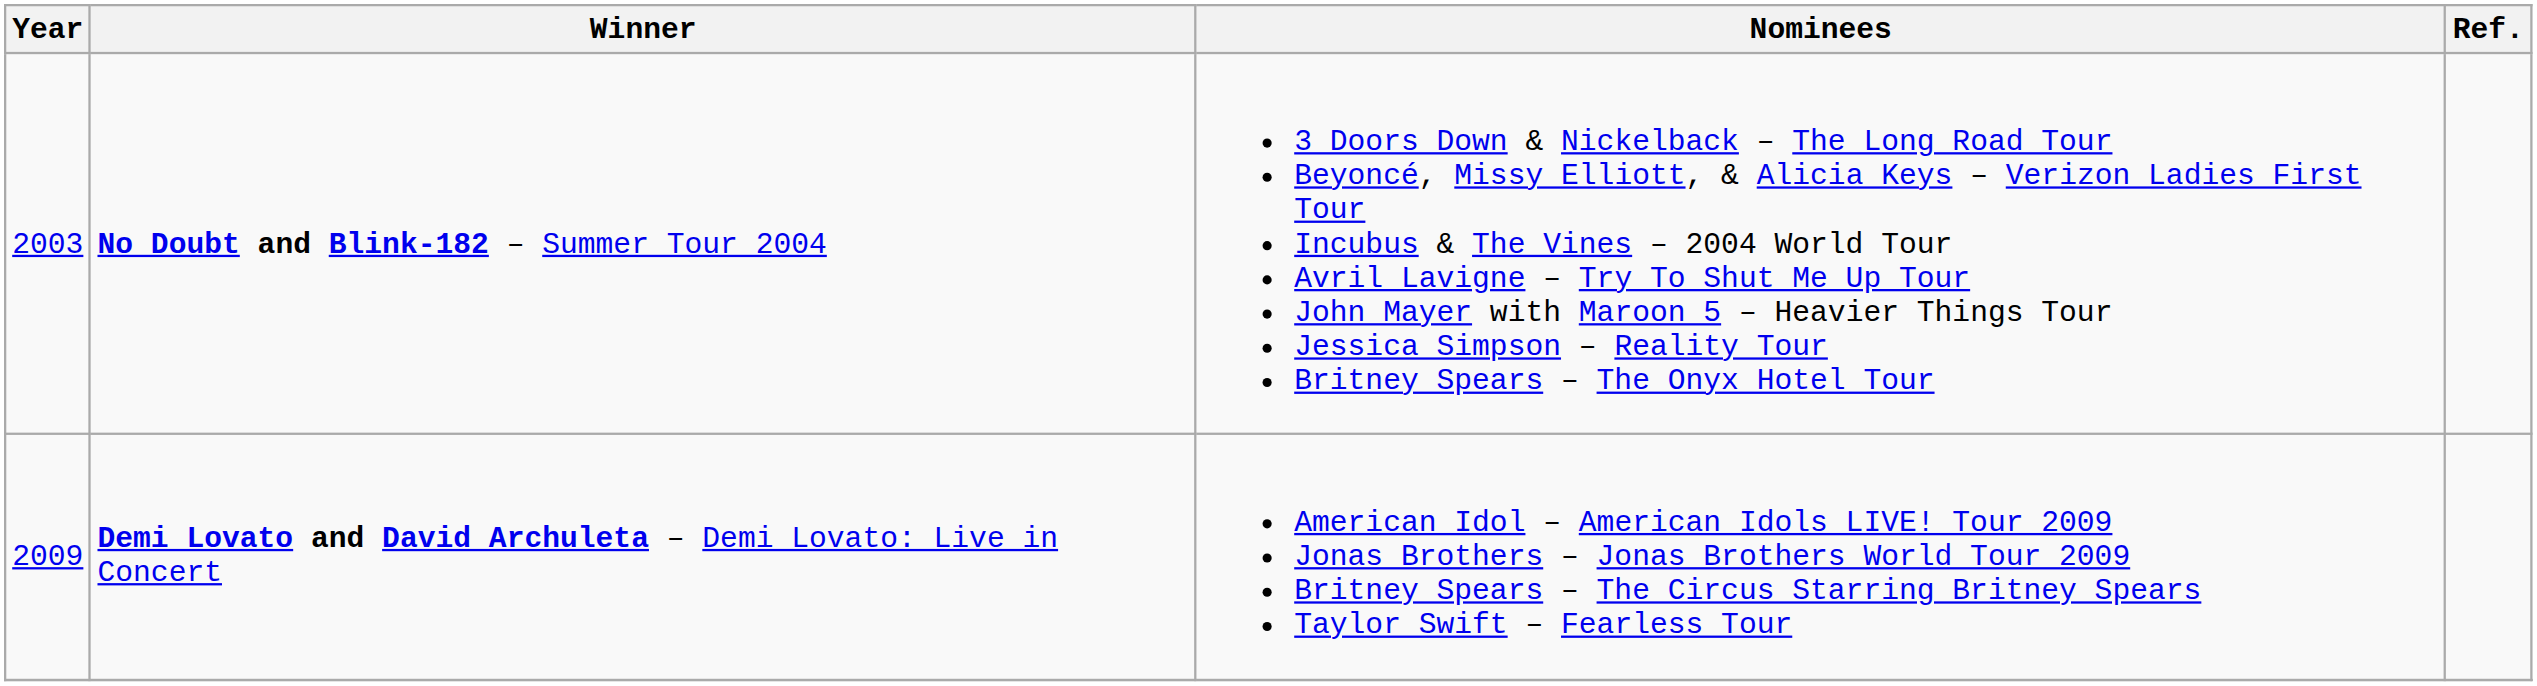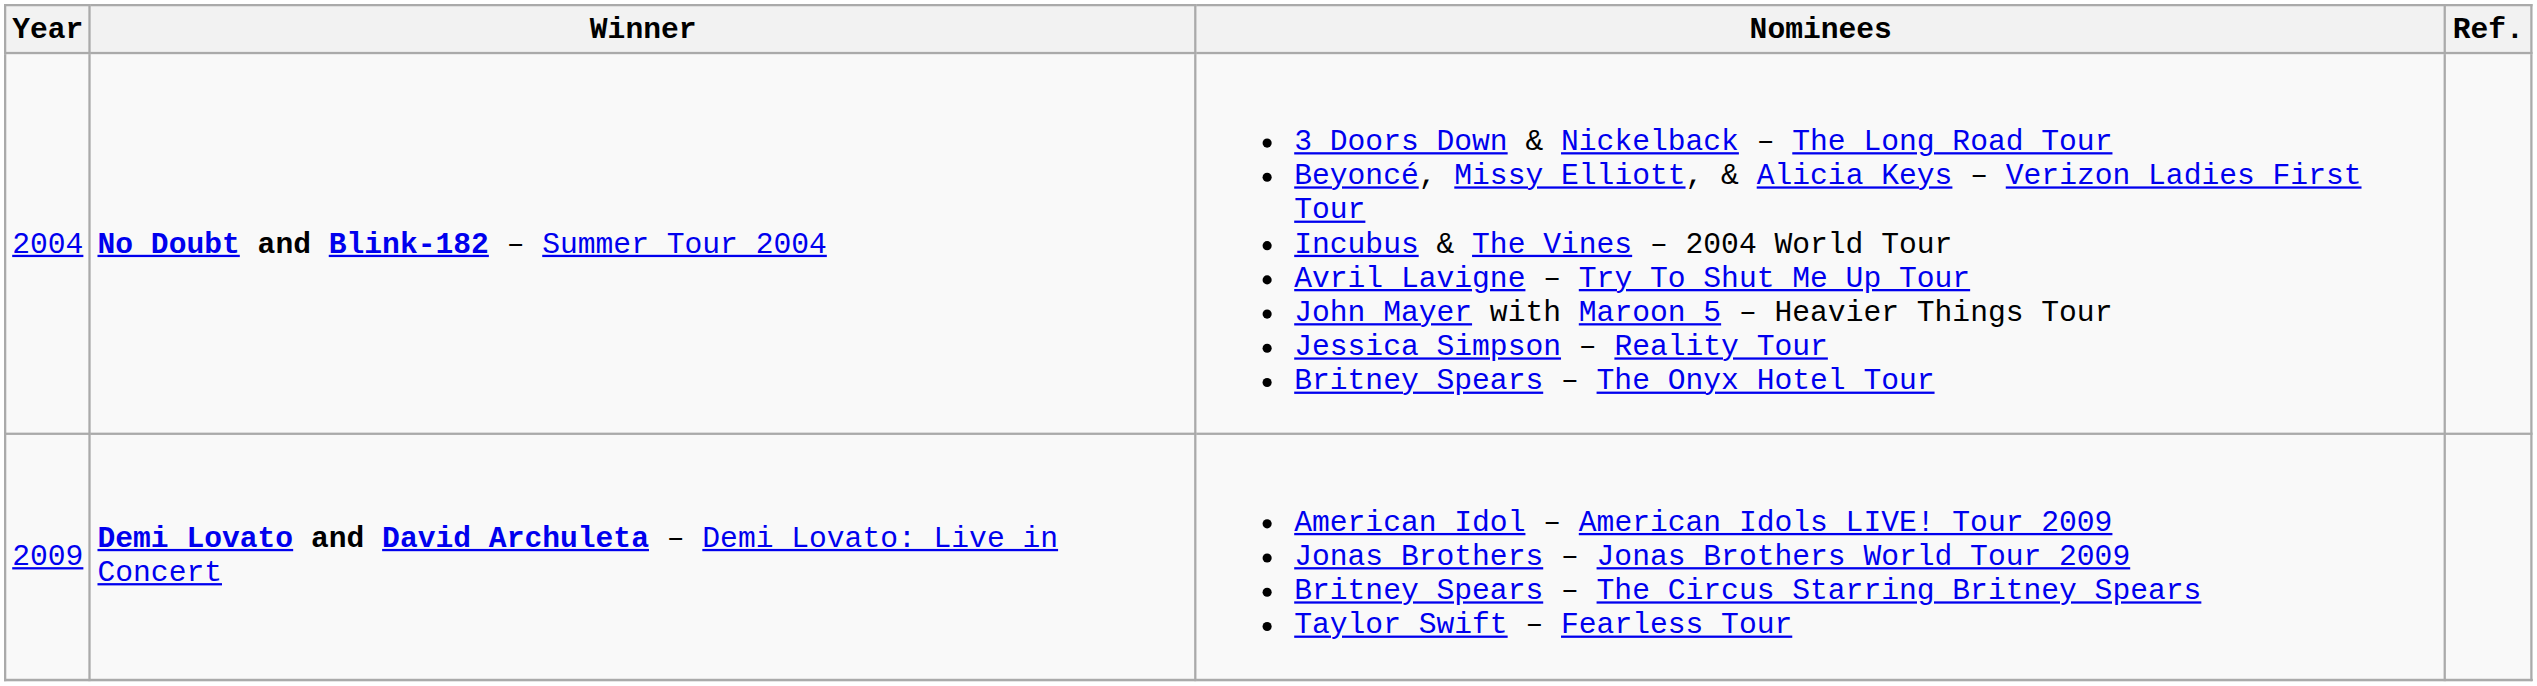 <table class="wikitable" width=70%>
 <tr>
 <th>Year</th>
 <th>Winner</th>
 <th>Nominees</th>
 <th>Ref.</th>
 </tr>
 <tr>
-<td align="center"><a href='#'>2003</a></td>
+<td align="center"><a href='#'>2004</a></td>
 <td><strong><a href='#'>No Doubt</a> and <a href='#'>Blink-182</a></strong> – <a href='#'>Summer Tour 2004</a></td>
 <td><br><ul><li><a href='#'>3 Doors Down</a> & <a href='#'>Nickelback</a> – <a href='#'>The Long Road Tour</a></li><li><a href='#'>Beyoncé</a>, <a href='#'>Missy Elliott</a>, & <a href='#'>Alicia Keys</a> – <a href='#'>Verizon Ladies First Tour</a></li><li><a href='#'>Incubus</a> & <a href='#'>The Vines</a> – 2004 World Tour</li><li><a href='#'>Avril Lavigne</a> – <a href='#'>Try To Shut Me Up Tour</a></li><li><a href='#'>John Mayer</a> with <a href='#'>Maroon 5</a> – Heavier Things Tour</li><li><a href='#'>Jessica Simpson</a> – <a href='#'>Reality Tour</a></li><li><a href='#'>Britney Spears</a> – <a href='#'>The Onyx Hotel Tour</a></li></ul></td>
 <td align="center"></td>
 </tr>
 <tr>
 <td align="center"><a href='#'>2009</a></td>
 <td><strong><a href='#'>Demi Lovato</a> and <a href='#'>David Archuleta</a></strong> – <a href='#'>Demi Lovato: Live in Concert</a></td>
 <td><br><ul><li><a href='#'>American Idol</a> – <a href='#'>American Idols LIVE! Tour 2009</a></li><li><a href='#'>Jonas Brothers</a> – <a href='#'>Jonas Brothers World Tour 2009</a></li><li><a href='#'>Britney Spears</a> – <a href='#'>The Circus Starring Britney Spears</a></li><li><a href='#'>Taylor Swift</a> – <a href='#'>Fearless Tour</a></li></ul></td>
 <td align="center"></td>
 </tr>
 <tr>
 </tr>
 </table>
